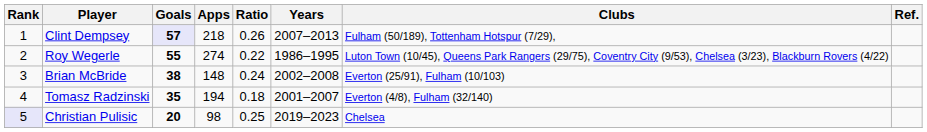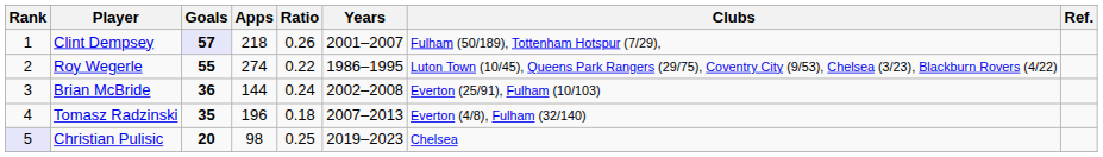 <table class="wikitable">
 <tr>
 <th>Rank</th>
 <th>Player</th>
 <th><abbr>Goals</abbr></th>
 <th><abbr>Apps</abbr></th>
 <th><abbr>Ratio</abbr></th>
 <th><abbr>Years</abbr></th>
 <th><abbr>Clubs</abbr></th>
 <th>Ref.</th>
 </tr>
 <tr>
 <td align="center">1</td>
 <td> <a href='#'>Clint Dempsey</a></td>
 <td align="center" style="background: lavender;"><strong>57</strong></td>
 <td align="center">218</td>
 <td align="center">0.26</td>
-<td>2007–2013</td>
+<td>2001–2007</td>
 <td><small><a href='#'>Fulham</a> (50/189), <a href='#'>Tottenham Hotspur</a> (7/29),</small></td>
 <td></td>
 </tr>
 <tr>
 <td align="center">2</td>
 <td> <a href='#'>Roy Wegerle</a></td>
 <td align="center"><strong>55</strong></td>
 <td align="center">274</td>
 <td align="center">0.22</td>
 <td>1986–1995</td>
 <td><small><a href='#'>Luton Town</a> (10/45), <a href='#'>Queens Park Rangers</a> (29/75), <a href='#'>Coventry City</a> (9/53), <a href='#'>Chelsea</a> (3/23), <a href='#'>Blackburn Rovers</a> (4/22)</small></td>
 <td></td>
 </tr>
 <tr>
 <td align="center">3</td>
 <td> <a href='#'>Brian McBride</a></td>
-<td align="center"><strong>38</strong></td>
-<td align="center">148</td>
+<td align="center"><strong>36</strong></td>
+<td align="center">144</td>
 <td align="center">0.24</td>
 <td>2002–2008</td>
 <td><small><a href='#'>Everton</a> (25/91), <a href='#'>Fulham</a> (10/103)</small></td>
 <td></td>
 </tr>
 <tr>
 <td align="center">4</td>
 <td> <a href='#'>Tomasz Radzinski</a></td>
 <td align="center"><strong>35</strong></td>
-<td align="center">194</td>
+<td align="center">196</td>
 <td align="center">0.18</td>
-<td>2001–2007</td>
+<td>2007–2013</td>
 <td><small><a href='#'>Everton</a> (4/8), <a href='#'>Fulham</a> (32/140)</small></td>
 <td></td>
 </tr>
 <tr>
 <td align="center" style="background: lavender;">5</td>
 <td> <a href='#'>Christian Pulisic</a></td>
 <td align="center"><strong>20</strong></td>
 <td align="center">98</td>
 <td align="center">0.25</td>
 <td>2019–2023</td>
 <td><small><a href='#'>Chelsea</a></small></td>
 <td></td>
 </tr>
 </table>
